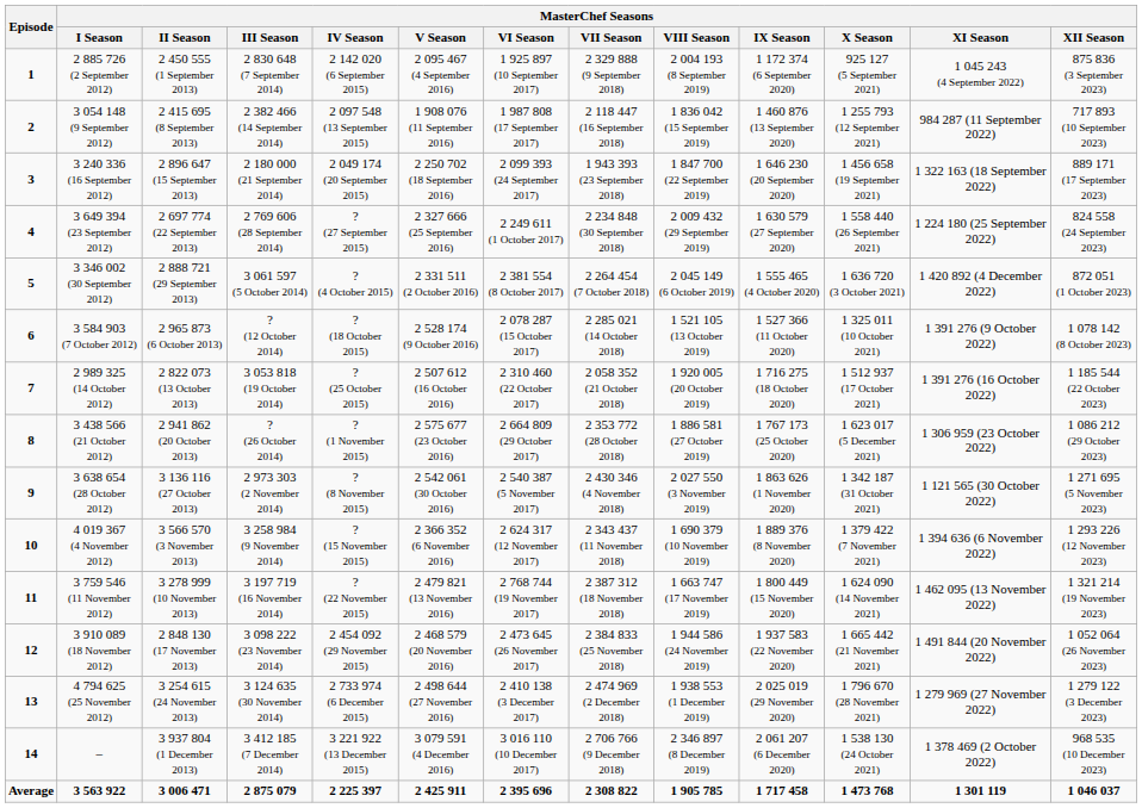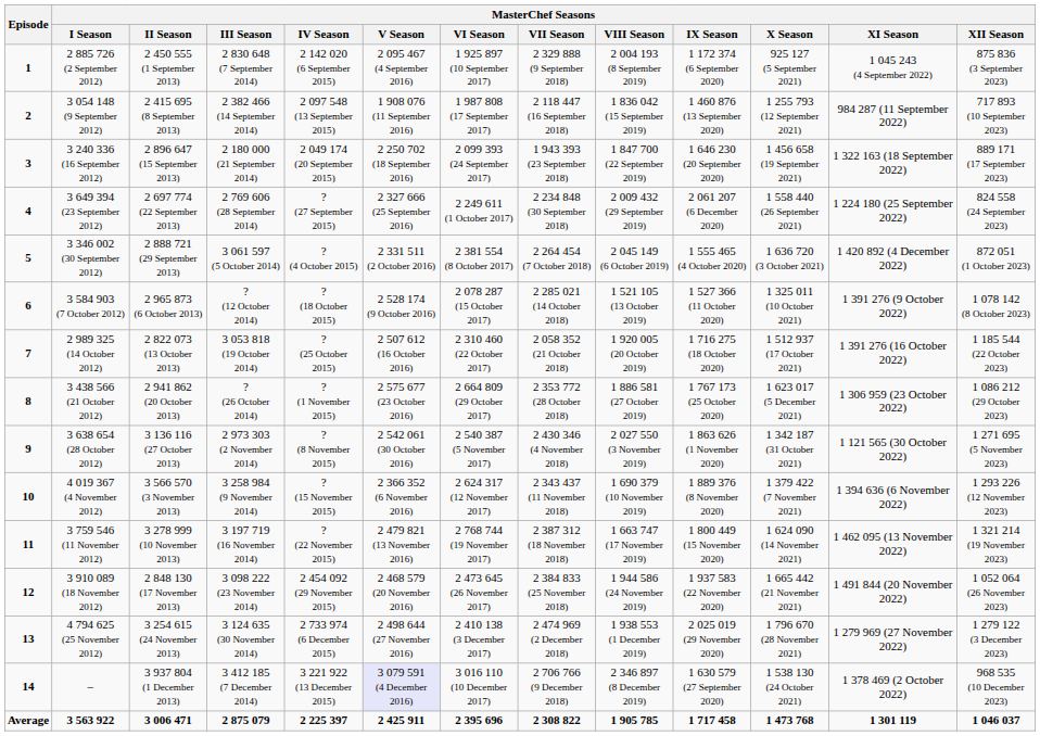 <table class="wikitable" style="font-size:90%; text-align:center">
 <tr>
 <th rowspan="2">Episode</th>
 <th colspan="12">MasterChef Seasons</th>
 </tr>
 <tr>
 <th>I Season</th>
 <th>II Season</th>
 <th>III Season</th>
 <th>IV Season</th>
 <th>V Season</th>
 <th>VI Season</th>
 <th>VII Season</th>
 <th>VIII Season</th>
 <th>IX Season</th>
 <th>X Season</th>
 <th>XI Season</th>
 <th>XII Season</th>
 </tr>
 <tr>
 <td><strong>1</strong></td>
 <td>2 885 726 <br> <small>(2 September 2012)</small></td>
 <td>2 450 555 <br> <small>(1 September 2013)</small></td>
 <td>2 830 648 <br> <small>(7 September 2014)</small></td>
 <td>2 142 020 <br> <small>(6 September 2015)</small></td>
 <td>2 095 467 <br> <small>(4 September 2016)</small></td>
 <td>1 925 897 <br> <small>(10 September 2017)</small></td>
 <td>2 329 888 <br> <small>(9 September 2018)</small></td>
 <td>2 004 193 <br> <small>(8 September 2019)</small></td>
 <td>1 172 374 <br> <small>(6 September 2020)</small></td>
 <td>925 127 <br> <small>(5 September 2021)</small></td>
 <td>1 045 243<br> <small>(4 September 2022)</small></td>
 <td>875 836<br> <small>(3 September 2023)</small></td>
 </tr>
 <tr>
 <td><strong>2</strong></td>
 <td>3 054 148 <br> <small>(9 September 2012)</small></td>
 <td>2 415 695 <br> <small>(8 September 2013)</small></td>
 <td>2 382 466 <br> <small>(14 September 2014)</small></td>
 <td>2 097 548 <br> <small>(13 September 2015)</small></td>
 <td>1 908 076 <br> <small>(11 September 2016)</small></td>
 <td>1 987 808 <br> <small>(17 September 2017)</small></td>
 <td>2 118 447 <br> <small>(16 September 2018)</small></td>
 <td>1 836 042 <br> <small>(15 September 2019)</small></td>
 <td>1 460 876 <br> <small>(13 September 2020)</small></td>
 <td>1 255 793 <br> <small>(12 September 2021)</small></td>
 <td>984 287 (11 September 2022)</td>
 <td>717 893<br> <small>(10 September 2023)</small></td>
 </tr>
 <tr>
 <td><strong>3</strong></td>
 <td>3 240 336 <br> <small>(16 September 2012)</small></td>
 <td>2 896 647 <br> <small>(15 September 2013)</small></td>
 <td>2 180 000 <br> <small>(21 September 2014)</small></td>
 <td>2 049 174 <br> <small>(20 September 2015)</small></td>
 <td>2 250 702 <br> <small>(18 September 2016)</small></td>
 <td>2 099 393 <br> <small>(24 September 2017)</small></td>
 <td>1 943 393 <br> <small>(23 September 2018)</small></td>
 <td>1 847 700 <br> <small>(22 September 2019)</small></td>
 <td>1 646 230 <br> <small>(20 September 2020)</small></td>
 <td>1 456 658 <br> <small>(19 September 2021)</small></td>
 <td>1 322 163 (18 September 2022)</td>
 <td>889 171<br> <small>(17 September 2023)</small></td>
 </tr>
 <tr>
 <td><strong>4</strong></td>
 <td>3 649 394 <br> <small>(23 September 2012)</small></td>
 <td>2 697 774 <br> <small>(22 September 2013)</small></td>
 <td>2 769 606 <br> <small>(28 September 2014)</small></td>
 <td>? <br> <small>(27 September 2015)</small></td>
 <td>2 327 666 <br> <small>(25 September 2016)</small></td>
 <td>2 249 611 <br> <small>(1 October 2017)</small></td>
 <td>2 234 848 <br> <small>(30 September 2018)</small></td>
 <td>2 009 432 <br> <small>(29 September 2019)</small></td>
-<td>1 630 579 <br> <small>(27 September 2020)</small></td>
+<td>2 061 207 <br> <small>(6 December 2020)</small></td>
 <td>1 558 440 <br> <small>(26 September 2021)</small></td>
 <td>1 224 180 (25 September 2022)</td>
 <td>824 558<br> <small>(24 September 2023)</small></td>
 </tr>
 <tr>
 <td><strong>5</strong></td>
 <td>3 346 002 <br> <small>(30 September 2012)</small></td>
 <td>2 888 721 <br> <small>(29 September 2013)</small></td>
 <td>3 061 597 <br> <small>(5 October 2014)</small></td>
 <td>? <br> <small>(4 October 2015)</small></td>
 <td>2 331 511 <br> <small>(2 October 2016)</small></td>
 <td>2 381 554 <br> <small>(8 October 2017)</small></td>
 <td>2 264 454 <br> <small>(7 October 2018)</small></td>
 <td>2 045 149 <br> <small>(6 October 2019)</small></td>
 <td>1 555 465 <br> <small>(4 October 2020)</small></td>
 <td>1 636 720 <br> <small>(3 October 2021)</small></td>
 <td>1 420 892 (4 December 2022)</td>
 <td>872 051<br> <small>(1 October 2023)</small></td>
 </tr>
 <tr>
 <td><strong>6</strong></td>
 <td>3 584 903 <br> <small>(7 October 2012)</small></td>
 <td>2 965 873 <br> <small>(6 October 2013)</small></td>
 <td>? <br> <small>(12 October 2014)</small></td>
 <td>? <br> <small>(18 October 2015)</small></td>
 <td>2 528 174 <br> <small>(9 October 2016)</small></td>
 <td>2 078 287 <br> <small>(15 October 2017)</small></td>
 <td>2 285 021 <br> <small>(14 October 2018)</small></td>
 <td>1 521 105 <br> <small>(13 October 2019)</small></td>
 <td>1 527 366 <br> <small>(11 October 2020)</small></td>
 <td>1 325 011 <br> <small>(10 October 2021)</small></td>
 <td>1 391 276 (9 October 2022)</td>
 <td>1 078 142<br> <small>(8 October 2023)</small></td>
 </tr>
 <tr>
 <td><strong>7</strong></td>
 <td>2 989 325 <br> <small>(14 October 2012)</small></td>
 <td>2 822 073 <br> <small>(13 October 2013)</small></td>
 <td>3 053 818 <br> <small>(19 October 2014)</small></td>
 <td>? <br> <small>(25 October 2015)</small></td>
 <td>2 507 612 <br> <small>(16 October 2016)</small></td>
 <td>2 310 460 <br> <small>(22 October 2017)</small></td>
 <td>2 058 352 <br> <small>(21 October 2018)</small></td>
 <td>1 920 005 <br> <small>(20 October 2019)</small></td>
 <td>1 716 275 <br> <small>(18 October 2020)</small></td>
 <td>1 512 937 <br> <small>(17 October 2021)</small></td>
 <td>1 391 276 (16 October 2022)</td>
 <td>1 185 544<br> <small>(22 October 2023)</small></td>
 </tr>
 <tr>
 <td><strong>8</strong></td>
 <td>3 438 566 <br> <small>(21 October 2012)</small></td>
 <td>2 941 862 <br> <small>(20 October 2013)</small></td>
 <td>? <br> <small>(26 October 2014)</small></td>
 <td>? <br> <small>(1 November 2015)</small></td>
 <td>2 575 677 <br> <small>(23 October 2016)</small></td>
 <td>2 664 809 <br> <small>(29 October 2017)</small></td>
 <td>2 353 772 <br> <small>(28 October 2018)</small></td>
 <td>1 886 581 <br> <small>(27 October 2019)</small></td>
 <td>1 767 173 <br> <small>(25 October 2020)</small></td>
 <td>1 623 017 <br> <small>(5 December 2021)</small></td>
 <td>1 306 959 (23 October 2022)</td>
 <td>1 086 212<br> <small>(29 October 2023)</small></td>
 </tr>
 <tr>
 <td><strong>9</strong></td>
 <td>3 638 654 <br> <small>(28 October 2012)</small></td>
 <td>3 136 116 <br> <small>(27 October 2013)</small></td>
 <td>2 973 303 <br> <small>(2 November 2014)</small></td>
 <td>? <br> <small>(8 November 2015)</small></td>
 <td>2 542 061 <br> <small>(30 October 2016)</small></td>
 <td>2 540 387 <br> <small>(5 November 2017)</small></td>
 <td>2 430 346 <br> <small>(4 November 2018)</small></td>
 <td>2 027 550 <br> <small>(3 November 2019)</small></td>
 <td>1 863 626 <br> <small>(1 November 2020)</small></td>
 <td>1 342 187 <br> <small>(31 October 2021)</small></td>
 <td>1 121 565 (30 October 2022)</td>
 <td>1 271 695<br> <small>(5 November 2023)</small></td>
 </tr>
 <tr>
 <td><strong>10</strong></td>
 <td>4 019 367 <br> <small>(4 November 2012)</small></td>
 <td>3 566 570 <br> <small>(3 November 2013)</small></td>
 <td>3 258 984 <br> <small>(9 November 2014)</small></td>
 <td>? <br> <small>(15 November 2015)</small></td>
 <td>2 366 352 <br> <small>(6 November 2016)</small></td>
 <td>2 624 317 <br> <small>(12 November 2017)</small></td>
 <td>2 343 437 <br> <small>(11 November 2018)</small></td>
 <td>1 690 379 <br> <small>(10 November 2019)</small></td>
 <td>1 889 376 <br> <small>(8 November 2020)</small></td>
 <td>1 379 422 <br> <small>(7 November 2021)</small></td>
 <td>1 394 636 (6 November 2022)</td>
 <td>1 293 226<br> <small>(12 November 2023)</small></td>
 </tr>
 <tr>
 <td><strong>11</strong></td>
 <td>3 759 546 <br> <small>(11 November 2012)</small></td>
 <td>3 278 999 <br> <small>(10 November 2013)</small></td>
 <td>3 197 719 <br> <small>(16 November 2014)</small></td>
 <td>? <br> <small>(22 November 2015)</small></td>
 <td>2 479 821 <br> <small>(13 November 2016)</small></td>
 <td>2 768 744 <br> <small>(19 November 2017)</small></td>
 <td>2 387 312 <br> <small>(18 November 2018)</small></td>
 <td>1 663 747 <br> <small>(17 November 2019)</small></td>
 <td>1 800 449 <br> <small>(15 November 2020)</small></td>
 <td>1 624 090 <br> <small>(14 November 2021)</small></td>
 <td>1 462 095 (13 November 2022)</td>
 <td>1 321 214<br> <small>(19 November 2023)</small></td>
 </tr>
 <tr>
 <td><strong>12</strong></td>
 <td>3 910 089 <br> <small>(18 November 2012)</small></td>
 <td>2 848 130 <br> <small>(17 November 2013)</small></td>
 <td>3 098 222 <br> <small>(23 November 2014)</small></td>
 <td>2 454 092 <br> <small>(29 November 2015)</small></td>
 <td>2 468 579 <br> <small>(20 November 2016)</small></td>
 <td>2 473 645 <br> <small>(26 November 2017)</small></td>
 <td>2 384 833 <br> <small>(25 November 2018)</small></td>
 <td>1 944 586 <br> <small>(24 November 2019)</small></td>
 <td>1 937 583 <br> <small>(22 November 2020)</small></td>
 <td>1 665 442 <br> <small>(21 November 2021)</small></td>
 <td>1 491 844 (20 November 2022)</td>
 <td>1 052 064<br> <small>(26 November 2023)</small></td>
 </tr>
 <tr>
 <td><strong>13</strong></td>
 <td>4 794 625 <br> <small>(25 November 2012)</small></td>
 <td>3 254 615 <br> <small>(24 November 2013)</small></td>
 <td>3 124 635 <br> <small>(30 November 2014)</small></td>
 <td>2 733 974 <br> <small>(6 December 2015)</small></td>
 <td>2 498 644 <br> <small>(27 November 2016)</small></td>
 <td>2 410 138 <br> <small>(3 December 2017)</small></td>
 <td>2 474 969 <br> <small>(2 December 2018)</small></td>
 <td>1 938 553 <br> <small>(1 December 2019)</small></td>
 <td>2 025 019 <br> <small>(29 November 2020)</small></td>
 <td>1 796 670 <br> <small>(28 November 2021)</small></td>
 <td>1 279 969 (27 November 2022)</td>
 <td>1 279 122<br> <small>(3 December 2023)</small></td>
 </tr>
 <tr>
 <td><strong>14</strong></td>
 <td>–</td>
 <td>3 937 804 <br> <small>(1 December 2013)</small></td>
 <td>3 412 185 <br> <small>(7 December 2014)</small></td>
 <td>3 221 922 <br> <small>(13 December 2015)</small></td>
-<td>3 079 591 <br> <small>(4 December 2016)</small></td>
+<td style="background: lavender;">3 079 591 <br> <small>(4 December 2016)</small></td>
 <td>3 016 110 <br> <small>(10 December 2017)</small></td>
 <td>2 706 766 <br> <small>(9 December 2018)</small></td>
 <td>2 346 897 <br> <small>(8 December 2019)</small></td>
-<td>2 061 207 <br> <small>(6 December 2020)</small></td>
+<td>1 630 579 <br> <small>(27 September 2020)</small></td>
 <td>1 538 130 <br> <small>(24 October 2021)</small></td>
 <td>1 378 469 (2 October 2022)</td>
 <td>968 535<br> <small>(10 December 2023)</small></td>
 </tr>
 <tr>
 <td><strong>Average</strong></td>
 <td><strong>3 563 922</strong></td>
 <td><strong>3 006 471</strong></td>
 <td><strong>2 875 079</strong></td>
 <td><strong>2 225 397</strong></td>
 <td><strong>2 425 911</strong></td>
 <td><strong>2 395 696</strong></td>
 <td><strong>2 308 822</strong></td>
 <td><strong>1 905 785</strong></td>
 <td><strong>1 717 458</strong></td>
 <td><strong>1 473 768</strong></td>
 <td><strong>1 301 119</strong></td>
 <td><strong>1 046 037</strong></td>
 </tr>
 </table>
